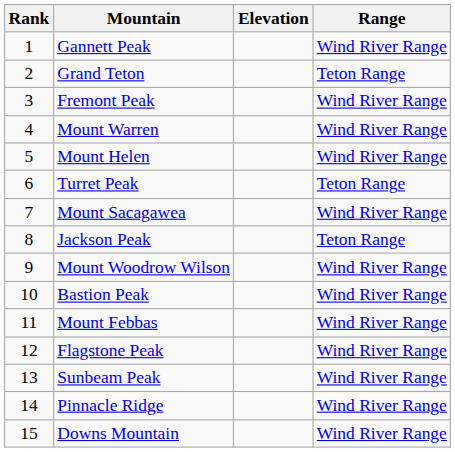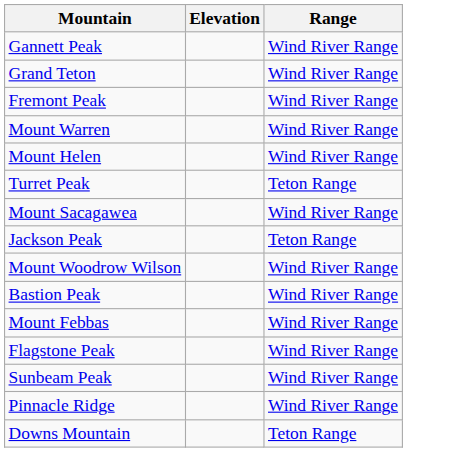 <table class="wikitable">
 <tr>
-<th>Rank</th>
 <th>Mountain</th>
 <th>Elevation</th>
 <th>Range</th>
 </tr>
 <tr>
-<td align=center>1</td>
 <td><a href='#'>Gannett Peak</a></td>
 <td></td>
 <td><a href='#'>Wind River Range</a></td>
 </tr>
 <tr>
-<td align=center>2</td>
 <td><a href='#'>Grand Teton</a></td>
 <td></td>
-<td><a href='#'>Teton Range</a></td>
+<td><a href='#'>Wind River Range</a></td>
 </tr>
 <tr>
-<td align=center>3</td>
 <td><a href='#'>Fremont Peak</a></td>
 <td></td>
 <td><a href='#'>Wind River Range</a></td>
 </tr>
 <tr>
-<td align=center>4</td>
 <td><a href='#'>Mount Warren</a></td>
 <td></td>
 <td><a href='#'>Wind River Range</a></td>
 </tr>
 <tr>
-<td align=center>5</td>
 <td><a href='#'>Mount Helen</a></td>
 <td></td>
 <td><a href='#'>Wind River Range</a></td>
 </tr>
 <tr>
-<td align=center>6</td>
 <td><a href='#'>Turret Peak</a></td>
 <td></td>
 <td><a href='#'>Teton Range</a></td>
 </tr>
 <tr>
-<td align=center>7</td>
 <td><a href='#'>Mount Sacagawea</a></td>
 <td></td>
 <td><a href='#'>Wind River Range</a></td>
 </tr>
 <tr>
-<td align=center>8</td>
 <td><a href='#'>Jackson Peak</a></td>
 <td></td>
 <td><a href='#'>Teton Range</a></td>
 </tr>
 <tr>
-<td align=center>9</td>
 <td><a href='#'>Mount Woodrow Wilson</a></td>
 <td></td>
 <td><a href='#'>Wind River Range</a></td>
 </tr>
 <tr>
-<td align=center>10</td>
 <td><a href='#'>Bastion Peak</a></td>
 <td></td>
 <td><a href='#'>Wind River Range</a></td>
 </tr>
 <tr>
-<td align=center>11</td>
 <td><a href='#'>Mount Febbas</a></td>
 <td></td>
 <td><a href='#'>Wind River Range</a></td>
 </tr>
 <tr>
-<td align=center>12</td>
 <td><a href='#'>Flagstone Peak</a></td>
 <td></td>
 <td><a href='#'>Wind River Range</a></td>
 </tr>
 <tr>
-<td align=center>13</td>
 <td><a href='#'>Sunbeam Peak</a></td>
 <td></td>
 <td><a href='#'>Wind River Range</a></td>
 </tr>
 <tr>
-<td align=center>14</td>
 <td><a href='#'>Pinnacle Ridge</a></td>
 <td></td>
 <td><a href='#'>Wind River Range</a></td>
 </tr>
 <tr>
-<td align=center>15</td>
 <td><a href='#'>Downs Mountain</a></td>
 <td></td>
-<td><a href='#'>Wind River Range</a></td>
+<td><a href='#'>Teton Range</a></td>
 </tr>
 </table>
